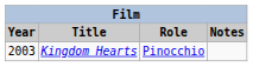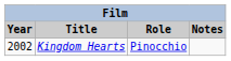 <table class=wikitable>
 <tr>
 <th colspan=4 style="background:#B0C4DE;">Film</th>
 </tr>
 <tr align="center">
 <th style="background: #CCCCCC;">Year</th>
 <th style="background: #CCCCCC;">Title</th>
 <th style="background: #CCCCCC;">Role</th>
 <th style="background: #CCCCCC;">Notes</th>
 </tr>
 <tr>
-<td>2003</td>
+<td>2002</td>
 <td><em><a href='#'>Kingdom Hearts</a></em></td>
 <td><a href='#'>Pinocchio</a></td>
 <td></td>
 </tr>
 </table>
